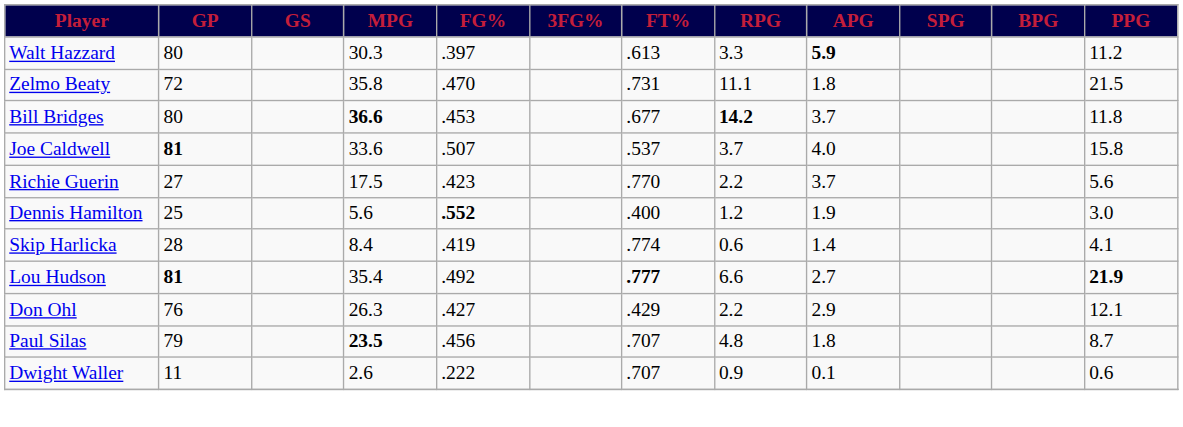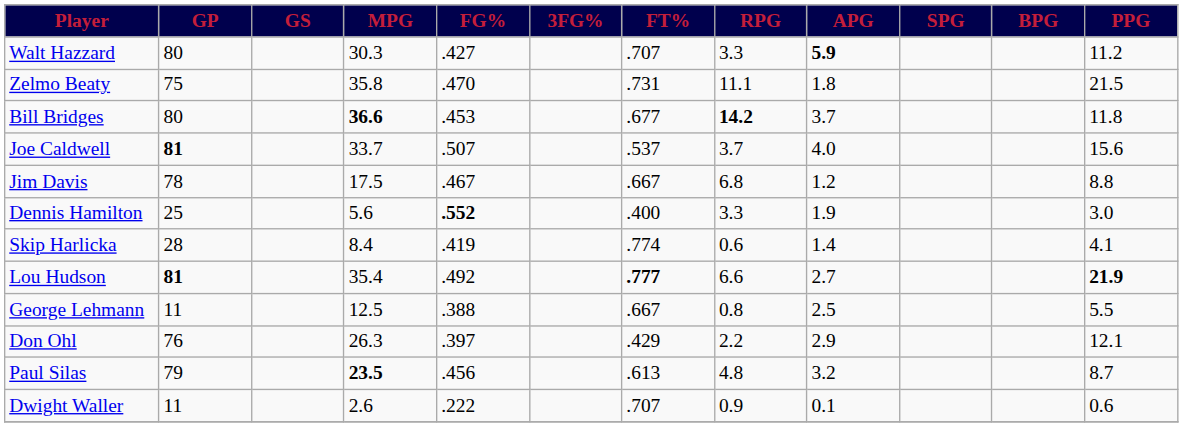 <table class="wikitable sortable" style="font-size: 90%">
 <tr>
 <th style="background:#00004d;color:#C41E3A;" width="10%">Player</th>
 <th style="background:#00004d;color:#C41E3A;" width="6%">GP</th>
 <th style="background:#00004d;color:#C41E3A;" width="6%">GS</th>
 <th style="background:#00004d;color:#C41E3A;" width="6%">MPG</th>
 <th style="background:#00004d;color:#C41E3A;" width="6%">FG%</th>
 <th style="background:#00004d;color:#C41E3A;" width="6%">3FG%</th>
 <th style="background:#00004d;color:#C41E3A;" width="6%">FT%</th>
 <th style="background:#00004d;color:#C41E3A;" width="6%">RPG</th>
 <th style="background:#00004d;color:#C41E3A;" width="6%">APG</th>
 <th style="background:#00004d;color:#C41E3A;" width="6%">SPG</th>
 <th style="background:#00004d;color:#C41E3A;" width="6%">BPG</th>
 <th style="background:#00004d;color:#C41E3A;" width="6%">PPG</th>
 </tr>
 <tr>
 <td><a href='#'>Walt Hazzard</a></td>
 <td>80</td>
 <td></td>
 <td>30.3</td>
-<td>.397</td>
+<td>.427</td>
 <td></td>
-<td>.613</td>
+<td>.707</td>
 <td>3.3</td>
 <td><strong>5.9</strong></td>
 <td></td>
 <td></td>
 <td>11.2</td>
 </tr>
 <tr>
 <td><a href='#'>Zelmo Beaty</a></td>
-<td>72</td>
+<td>75</td>
 <td></td>
 <td>35.8</td>
 <td>.470</td>
 <td></td>
 <td>.731</td>
 <td>11.1</td>
 <td>1.8</td>
 <td></td>
 <td></td>
 <td>21.5</td>
 </tr>
 <tr>
 <td><a href='#'>Bill Bridges</a></td>
 <td>80</td>
 <td></td>
 <td><strong>36.6</strong></td>
 <td>.453</td>
 <td></td>
 <td>.677</td>
 <td><strong>14.2</strong></td>
 <td>3.7</td>
 <td></td>
 <td></td>
 <td>11.8</td>
 </tr>
 <tr>
 <td><a href='#'>Joe Caldwell</a></td>
 <td><strong>81</strong></td>
 <td></td>
-<td>33.6</td>
+<td>33.7</td>
 <td>.507</td>
 <td></td>
 <td>.537</td>
 <td>3.7</td>
 <td>4.0</td>
 <td></td>
 <td></td>
-<td>15.8</td>
+<td>15.6</td>
 </tr>
 <tr>
-<td><a href='#'>Richie Guerin</a></td>
-<td>27</td>
+<td><a href='#'>Jim Davis</a></td>
+<td>78</td>
 <td></td>
 <td>17.5</td>
-<td>.423</td>
+<td>.467</td>
 <td></td>
-<td>.770</td>
-<td>2.2</td>
-<td>3.7</td>
+<td>.667</td>
+<td>6.8</td>
+<td>1.2</td>
 <td></td>
 <td></td>
-<td>5.6</td>
+<td>8.8</td>
 </tr>
 <tr>
 <td><a href='#'>Dennis Hamilton</a></td>
 <td>25</td>
 <td></td>
 <td>5.6</td>
 <td><strong>.552</strong></td>
 <td></td>
 <td>.400</td>
-<td>1.2</td>
+<td>3.3</td>
 <td>1.9</td>
 <td></td>
 <td></td>
 <td>3.0</td>
 </tr>
 <tr>
 <td><a href='#'>Skip Harlicka</a></td>
 <td>28</td>
 <td></td>
 <td>8.4</td>
 <td>.419</td>
 <td></td>
 <td>.774</td>
 <td>0.6</td>
 <td>1.4</td>
 <td></td>
 <td></td>
 <td>4.1</td>
 </tr>
 <tr>
 <td><a href='#'>Lou Hudson</a></td>
 <td><strong>81</strong></td>
 <td></td>
 <td>35.4</td>
 <td>.492</td>
 <td></td>
 <td><strong>.777</strong></td>
 <td>6.6</td>
 <td>2.7</td>
 <td></td>
 <td></td>
 <td><strong>21.9</strong></td>
 </tr>
 <tr>
+<td><a href='#'>George Lehmann</a></td>
+<td>11</td>
+<td></td>
+<td>12.5</td>
+<td>.388</td>
+<td></td>
+<td>.667</td>
+<td>0.8</td>
+<td>2.5</td>
+<td></td>
+<td></td>
+<td>5.5</td>
+</tr>
+<tr>
 <td><a href='#'>Don Ohl</a></td>
 <td>76</td>
 <td></td>
 <td>26.3</td>
-<td>.427</td>
+<td>.397</td>
 <td></td>
 <td>.429</td>
 <td>2.2</td>
 <td>2.9</td>
 <td></td>
 <td></td>
 <td>12.1</td>
 </tr>
 <tr>
 <td><a href='#'>Paul Silas</a></td>
 <td>79</td>
 <td></td>
 <td><strong>23.5</strong></td>
 <td>.456</td>
 <td></td>
-<td>.707</td>
+<td>.613</td>
 <td>4.8</td>
-<td>1.8</td>
+<td>3.2</td>
 <td></td>
 <td></td>
 <td>8.7</td>
 </tr>
 <tr>
 <td><a href='#'>Dwight Waller</a></td>
 <td>11</td>
 <td></td>
 <td>2.6</td>
 <td>.222</td>
 <td></td>
 <td>.707</td>
 <td>0.9</td>
 <td>0.1</td>
 <td></td>
 <td></td>
 <td>0.6</td>
 </tr>
 <tr>
 </tr>
 </table>
